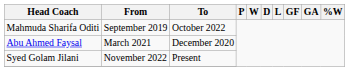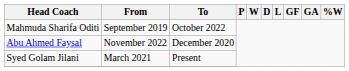 <table class="wikitable sortable" style="text-align:center">
 <tr>
 <th>Head Coach</th>
 <th Class="unsortable">From</th>
 <th Class="unsortable">To</th>
 <th abbr="3">P</th>
 <th abbr="1">W</th>
 <th abbr="1">D</th>
 <th abbr="1">L</th>
 <th abbr="4">GF</th>
 <th abbr="6">GA</th>
 <th abbr="50">%W</th>
 </tr>
 <tr>
 <td align=left> Mahmuda Sharifa Oditi</td>
 <td align=left>September 2019</td>
 <td align=left>October 2022<br></td>
 </tr>
 <tr>
 <td align=left> <a href='#'>Abu Ahmed Faysal</a></td>
-<td align=left>March 2021</td>
+<td align=left>November 2022</td>
 <td align=left>December 2020<br></td>
 </tr>
 <tr>
 <td align=left> Syed Golam Jilani</td>
-<td align=left>November 2022</td>
+<td align=left>March 2021</td>
 <td align=left>Present<br></td>
 </tr>
 <tr>
 </tr>
 </table>
